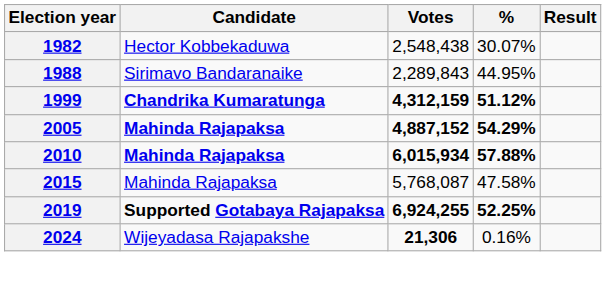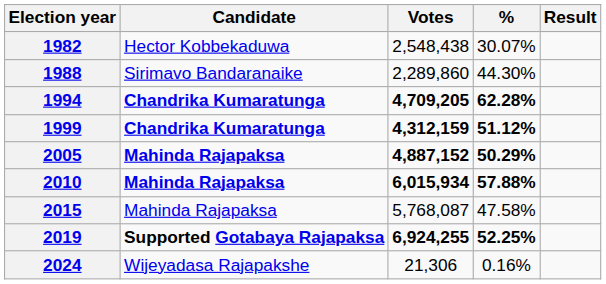 <table class="wikitable">
 <tr>
 <th>Election year</th>
 <th>Candidate</th>
 <th>Votes</th>
 <th>%</th>
 <th>Result</th>
 </tr>
 <tr>
 <th><a href='#'>1982</a></th>
 <td><a href='#'>Hector Kobbekaduwa</a></td>
 <td align=center>2,548,438</td>
 <td align=center>30.07%</td>
 <td></td>
 </tr>
 <tr>
 <th><a href='#'>1988</a></th>
 <td><a href='#'>Sirimavo Bandaranaike</a></td>
-<td align=center>2,289,843</td>
-<td align=center>44.95%</td>
+<td align=center>2,289,860</td>
+<td align=center>44.30%</td>
+<td></td>
+</tr>
+<tr>
+<th><a href='#'>1994</a></th>
+<td><strong><a href='#'>Chandrika Kumaratunga</a></strong></td>
+<td align=center><strong>4,709,205</strong></td>
+<td align=center><strong>62.28%</strong></td>
 <td></td>
 </tr>
 <tr>
 <th><a href='#'>1999</a></th>
 <td><strong><a href='#'>Chandrika Kumaratunga</a></strong></td>
 <td align=center><strong>4,312,159</strong></td>
 <td align=center><strong>51.12%</strong></td>
 <td></td>
 </tr>
 <tr>
 <th><a href='#'>2005</a></th>
 <td><strong><a href='#'>Mahinda Rajapaksa</a></strong></td>
 <td align=center><strong>4,887,152</strong></td>
-<td align=center><strong>54.29%</strong></td>
+<td align=center><strong>50.29%</strong></td>
 <td></td>
 </tr>
 <tr>
 <th><a href='#'>2010</a></th>
 <td><strong><a href='#'>Mahinda Rajapaksa</a></strong></td>
 <td align=center><strong>6,015,934</strong></td>
 <td align=center><strong>57.88%</strong></td>
 <td></td>
 </tr>
 <tr>
 <th><a href='#'>2015</a></th>
 <td><a href='#'>Mahinda Rajapaksa</a></td>
 <td align=center>5,768,087</td>
 <td align=center>47.58%</td>
 <td></td>
 </tr>
 <tr>
 <th><a href='#'>2019</a></th>
 <td><strong>Supported <a href='#'>Gotabaya Rajapaksa</a></strong></td>
 <td align=center><strong>6,924,255</strong></td>
 <td align=center><strong>52.25%</strong></td>
 <td></td>
 </tr>
 <tr>
 <th><a href='#'>2024</a></th>
 <td><a href='#'>Wijeyadasa Rajapakshe</a></td>
-<td align=center><strong>21,306</strong></td>
+<td align=center>21,306</td>
 <td align=center>0.16%</td>
 <td></td>
 </tr>
 </table>
